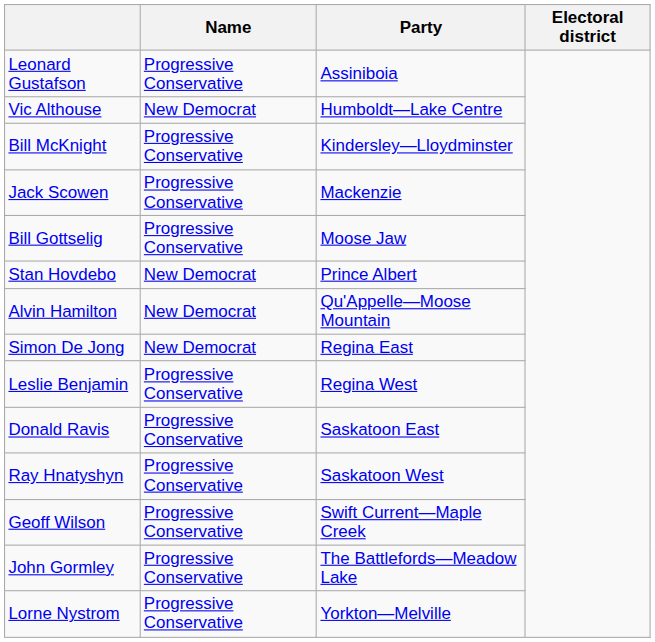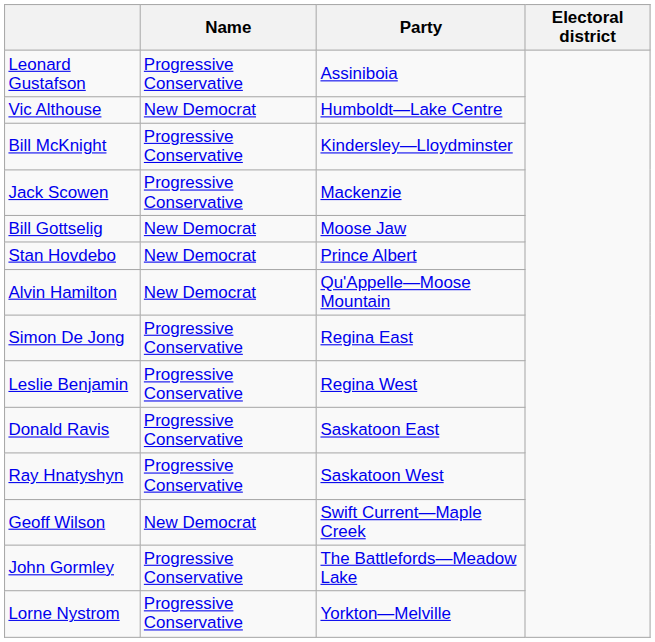 <table class="wikitable" style="width:610px;">
 <tr>
 <th></th>
 <th>Name</th>
 <th>Party</th>
 <th>Electoral district</th>
 </tr>
 <tr>
 <td><a href='#'>Leonard Gustafson</a></td>
 <td><a href='#'>Progressive Conservative</a></td>
 <td><a href='#'>Assiniboia</a></td>
 </tr>
 <tr>
 <td><a href='#'>Vic Althouse</a></td>
 <td><a href='#'>New Democrat</a></td>
 <td><a href='#'>Humboldt—Lake Centre</a></td>
 </tr>
 <tr>
 <td><a href='#'>Bill McKnight</a></td>
 <td><a href='#'>Progressive Conservative</a></td>
 <td><a href='#'>Kindersley—Lloydminster</a></td>
 </tr>
 <tr>
 <td><a href='#'>Jack Scowen</a></td>
 <td><a href='#'>Progressive Conservative</a></td>
 <td><a href='#'>Mackenzie</a></td>
 </tr>
 <tr>
 <td><a href='#'>Bill Gottselig</a></td>
-<td><a href='#'>Progressive Conservative</a></td>
+<td><a href='#'>New Democrat</a></td>
 <td><a href='#'>Moose Jaw</a></td>
 </tr>
 <tr>
 <td><a href='#'>Stan Hovdebo</a></td>
 <td><a href='#'>New Democrat</a></td>
 <td><a href='#'>Prince Albert</a></td>
 </tr>
 <tr>
 <td><a href='#'>Alvin Hamilton</a></td>
 <td><a href='#'>New Democrat</a></td>
 <td><a href='#'>Qu'Appelle—Moose Mountain</a></td>
 </tr>
 <tr>
 <td><a href='#'>Simon De Jong</a></td>
-<td><a href='#'>New Democrat</a></td>
+<td><a href='#'>Progressive Conservative</a></td>
 <td><a href='#'>Regina East</a></td>
 </tr>
 <tr>
 <td><a href='#'>Leslie Benjamin</a></td>
 <td><a href='#'>Progressive Conservative</a></td>
 <td><a href='#'>Regina West</a></td>
 </tr>
 <tr>
 <td><a href='#'>Donald Ravis</a></td>
 <td><a href='#'>Progressive Conservative</a></td>
 <td><a href='#'>Saskatoon East</a></td>
 </tr>
 <tr>
 <td><a href='#'>Ray Hnatyshyn</a></td>
 <td><a href='#'>Progressive Conservative</a></td>
 <td><a href='#'>Saskatoon West</a></td>
 </tr>
 <tr>
 <td><a href='#'>Geoff Wilson</a></td>
-<td><a href='#'>Progressive Conservative</a></td>
+<td><a href='#'>New Democrat</a></td>
 <td><a href='#'>Swift Current—Maple Creek</a></td>
 </tr>
 <tr>
 <td><a href='#'>John Gormley</a></td>
 <td><a href='#'>Progressive Conservative</a></td>
 <td><a href='#'>The Battlefords—Meadow Lake</a></td>
 </tr>
 <tr>
 <td><a href='#'>Lorne Nystrom</a></td>
 <td><a href='#'>Progressive Conservative</a></td>
 <td><a href='#'>Yorkton—Melville</a></td>
 </tr>
 </table>
